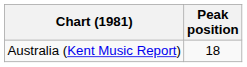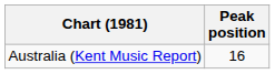 <table class="wikitable">
 <tr>
 <th>Chart (1981)</th>
 <th>Peak<br>position</th>
 </tr>
 <tr>
 <td>Australia (<a href='#'>Kent Music Report</a>)</td>
-<td style="text-align:center;">18</td>
+<td style="text-align:center;">16</td>
 </tr>
 </table>
